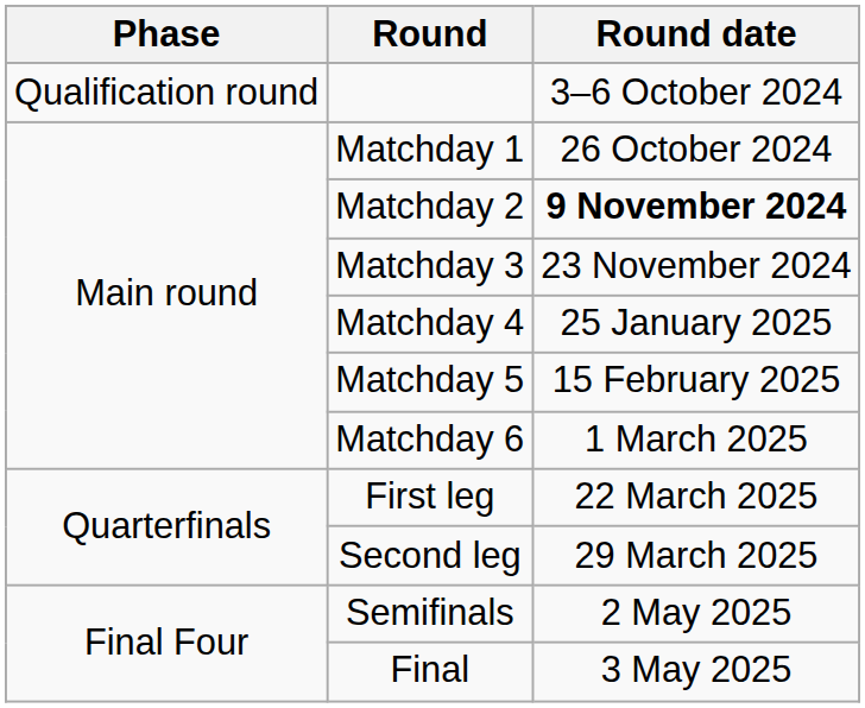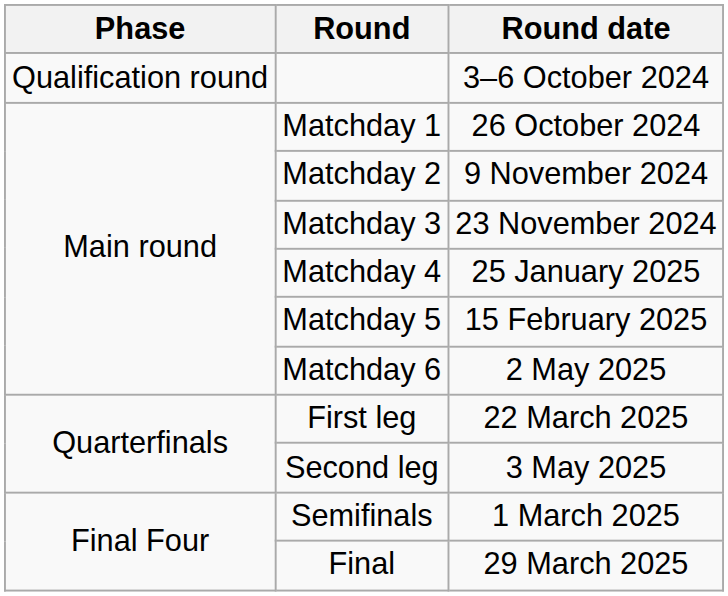 <table class="wikitable" style="text-align:center">
 <tr>
 <th>Phase</th>
 <th>Round</th>
 <th>Round date</th>
 </tr>
 <tr>
 <td>Qualification round</td>
 <td></td>
 <td>3–6 October 2024</td>
 </tr>
 <tr>
 <td rowspan=6>Main round</td>
 <td>Matchday 1</td>
 <td>26 October 2024</td>
 </tr>
 <tr>
 <td>Matchday 2</td>
-<td><strong>9 November 2024</strong></td>
+<td>9 November 2024</td>
 </tr>
 <tr>
 <td>Matchday 3</td>
 <td>23 November 2024</td>
 </tr>
 <tr>
 <td>Matchday 4</td>
 <td>25 January 2025</td>
 </tr>
 <tr>
 <td>Matchday 5</td>
 <td>15 February 2025</td>
 </tr>
 <tr>
 <td>Matchday 6</td>
-<td>1 March 2025</td>
+<td>2 May 2025</td>
 </tr>
 <tr>
 <td rowspan=2>Quarterfinals</td>
 <td>First leg</td>
 <td>22 March 2025</td>
 </tr>
 <tr>
 <td>Second leg</td>
-<td>29 March 2025</td>
+<td>3 May 2025</td>
 </tr>
 <tr>
 <td rowspan=2>Final Four</td>
 <td>Semifinals</td>
-<td>2 May 2025</td>
+<td>1 March 2025</td>
 </tr>
 <tr>
 <td>Final</td>
-<td>3 May 2025</td>
+<td>29 March 2025</td>
 </tr>
 </table>
